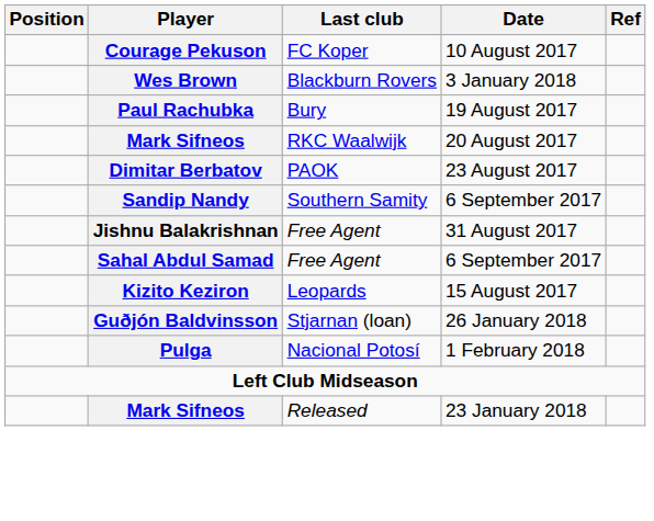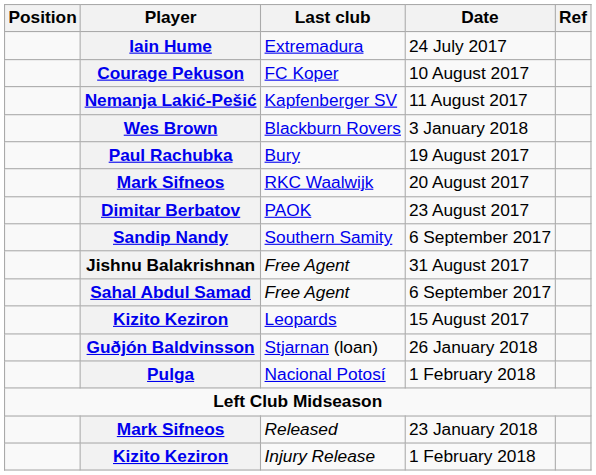 <table class="wikitable plainrowheaders" style="text-align:center; text-align:left">
 <tr>
 <th scope="col">Position</th>
 <th scope="col">Player</th>
 <th scope="col">Last club</th>
 <th scope="col">Date</th>
 <th scope="col">Ref</th>
 </tr>
 <tr>
 <td></td>
+<th scope="row"> <a href='#'>Iain Hume</a></th>
+<td> <a href='#'>Extremadura</a></td>
+<td>24 July 2017</td>
+<td></td>
+</tr>
+<tr>
+<td></td>
 <th scope="row"> <a href='#'>Courage Pekuson</a></th>
 <td> <a href='#'>FC Koper</a></td>
 <td>10 August 2017</td>
+<td></td>
+</tr>
+<tr>
+<td></td>
+<th scope="row"> <a href='#'>Nemanja Lakić-Pešić</a></th>
+<td> <a href='#'>Kapfenberger SV</a></td>
+<td>11 August 2017</td>
 <td></td>
 </tr>
 <tr>
 <td></td>
 <th scope="row"> <a href='#'>Wes Brown</a></th>
 <td> <a href='#'>Blackburn Rovers</a></td>
 <td>3 January 2018</td>
 <td></td>
 </tr>
 <tr>
 <td></td>
 <th scope="row"> <a href='#'>Paul Rachubka</a></th>
 <td> <a href='#'>Bury</a></td>
 <td>19 August 2017</td>
 <td></td>
 </tr>
 <tr>
 <td></td>
 <th scope="row"> <a href='#'>Mark Sifneos</a></th>
 <td> <a href='#'>RKC Waalwijk</a></td>
 <td>20 August 2017</td>
 <td></td>
 </tr>
 <tr>
 <td></td>
 <th scope="row"> <a href='#'>Dimitar Berbatov</a></th>
 <td> <a href='#'>PAOK</a></td>
 <td>23 August 2017</td>
 <td></td>
 </tr>
 <tr>
 <td></td>
 <th scope="row"> <a href='#'>Sandip Nandy</a></th>
 <td> <a href='#'>Southern Samity</a></td>
 <td>6 September 2017</td>
 <td></td>
 </tr>
 <tr>
 <td></td>
 <th scope="row"> Jishnu Balakrishnan</th>
 <td><em>Free Agent</em></td>
 <td>31 August 2017</td>
 <td></td>
 </tr>
 <tr>
 <td></td>
 <th scope="row"> <a href='#'>Sahal Abdul Samad</a></th>
 <td><em>Free Agent</em></td>
 <td>6 September 2017</td>
 <td></td>
 </tr>
 <tr>
 <td></td>
 <th scope="row"> <a href='#'>Kizito Keziron</a></th>
 <td> <a href='#'>Leopards</a></td>
 <td>15 August 2017</td>
 <td></td>
 </tr>
 <tr>
 <td></td>
 <th scope="row"> <a href='#'>Guðjón Baldvinsson</a></th>
 <td> <a href='#'>Stjarnan</a> (loan)</td>
 <td>26 January 2018</td>
 <td></td>
 </tr>
 <tr>
 <td></td>
 <th scope="row"> <a href='#'>Pulga</a></th>
 <td> <a href='#'>Nacional Potosí</a></td>
 <td>1 February 2018</td>
 <td></td>
 </tr>
 <tr>
 <td colspan="5" align=center><strong>Left Club Midseason</strong></td>
 </tr>
 <tr>
 <td></td>
 <th scope="row"> <a href='#'>Mark Sifneos</a></th>
 <td><em>Released</em></td>
 <td>23 January 2018</td>
 <td></td>
 </tr>
+<tr>
+<td></td>
+<th scope="row"> <a href='#'>Kizito Keziron</a></th>
+<td><em>Injury Release</em></td>
+<td>1 February 2018</td>
+<td></td>
+</tr>
 </table>
